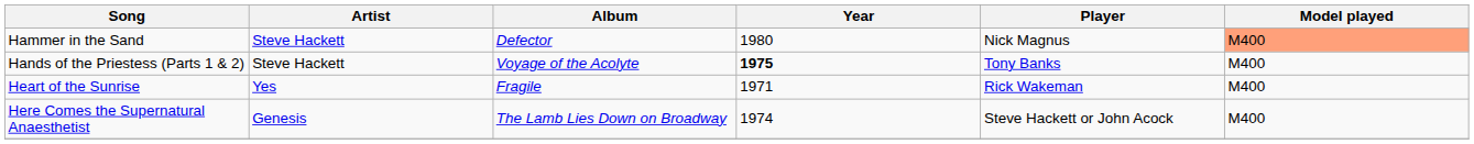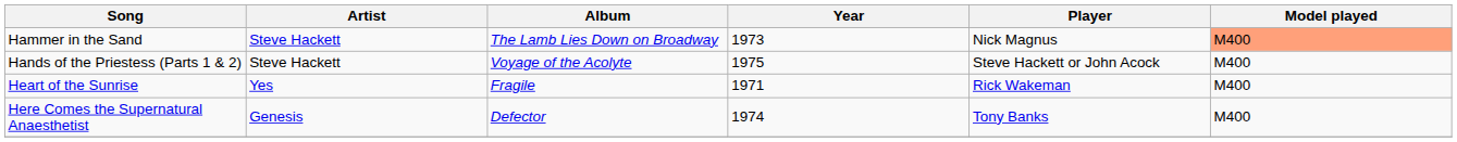 <table class="wikitable" style="width:100%">
 <tr>
 <th style="width:100px;">Song</th>
 <th style="width:100px;">Artist</th>
 <th style="width:100px;">Album</th>
 <th style="width:100px;">Year</th>
 <th style="width:100px;">Player</th>
 <th style="width:100px;">Model played</th>
 </tr>
 <tr>
 <td>Hammer in the Sand</td>
 <td><a href='#'>Steve Hackett</a></td>
-<td><em><a href='#'>Defector</a></em></td>
-<td>1980</td>
+<td><em><a href='#'>The Lamb Lies Down on Broadway</a></em></td>
+<td>1973</td>
 <td>Nick Magnus</td>
 <td style="background: lightsalmon;">M400</td>
 </tr>
 <tr>
 <td>Hands of the Priestess (Parts 1 & 2)</td>
 <td>Steve Hackett</td>
 <td><em><a href='#'>Voyage of the Acolyte</a></em></td>
-<td><strong>1975</strong></td>
-<td><a href='#'>Tony Banks</a></td>
+<td>1975</td>
+<td>Steve Hackett or John Acock</td>
 <td>M400</td>
 </tr>
 <tr>
 <td><a href='#'>Heart of the Sunrise</a></td>
 <td><a href='#'>Yes</a></td>
 <td><em><a href='#'>Fragile</a></em></td>
 <td>1971</td>
 <td><a href='#'>Rick Wakeman</a></td>
 <td>M400</td>
 </tr>
 <tr>
 <td><a href='#'>Here Comes the Supernatural Anaesthetist</a></td>
 <td><a href='#'>Genesis</a></td>
-<td><em><a href='#'>The Lamb Lies Down on Broadway</a></em></td>
+<td><em><a href='#'>Defector</a></em></td>
 <td>1974</td>
-<td>Steve Hackett or John Acock</td>
+<td><a href='#'>Tony Banks</a></td>
 <td>M400</td>
 </tr>
 <tr>
 </tr>
 </table>
